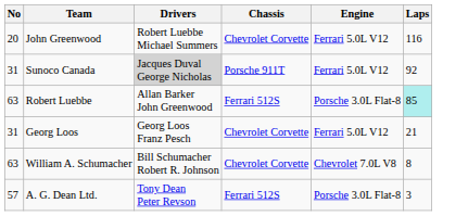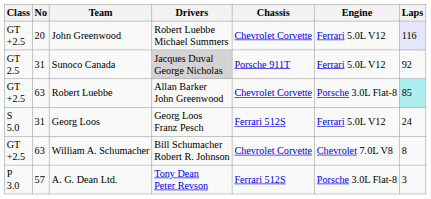 <table class="wikitable" style="font-size: 95%;">
 <tr>
+<th>Class</th>
 <th>No</th>
 <th>Team</th>
 <th>Drivers</th>
 <th>Chassis</th>
 <th>Engine</th>
 <th>Laps</th>
 </tr>
 <tr>
+<td>GT<br>+2.5</td>
 <td>20</td>
 <td> John Greenwood</td>
 <td> Robert Luebbe<br> Michael Summers</td>
 <td><a href='#'>Chevrolet Corvette</a></td>
 <td><a href='#'>Ferrari</a> 5.0L V12</td>
-<td>116</td>
+<td style="background: lavender;">116</td>
 </tr>
 <tr>
+<td>GT<br>2.5</td>
 <td>31</td>
 <td> Sunoco Canada</td>
 <td style="background: lightgrey;"> Jacques Duval<br> George Nicholas</td>
 <td><a href='#'>Porsche 911T</a></td>
 <td><a href='#'>Ferrari</a> 5.0L V12</td>
 <td>92</td>
 </tr>
 <tr>
+<td>GT<br>+2.5</td>
 <td>63</td>
 <td> Robert Luebbe</td>
 <td> Allan Barker<br> John Greenwood</td>
-<td><a href='#'>Ferrari 512S</a></td>
+<td><a href='#'>Chevrolet Corvette</a></td>
 <td><a href='#'>Porsche</a> 3.0L Flat-8</td>
 <td style="background: paleturquoise;">85</td>
 </tr>
 <tr>
+<td>S<br>5.0</td>
 <td>31</td>
 <td> Georg Loos</td>
 <td> Georg Loos<br> Franz Pesch</td>
-<td><a href='#'>Chevrolet Corvette</a></td>
+<td><a href='#'>Ferrari 512S</a></td>
 <td><a href='#'>Ferrari</a> 5.0L V12</td>
-<td>21</td>
+<td>24</td>
 </tr>
 <tr>
+<td>GT<br>+2.5</td>
 <td>63</td>
 <td> William A. Schumacher</td>
 <td> Bill Schumacher<br> Robert R. Johnson</td>
 <td><a href='#'>Chevrolet Corvette</a></td>
 <td><a href='#'>Chevrolet</a> 7.0L V8</td>
 <td>8</td>
 </tr>
 <tr>
+<td>P<br>3.0</td>
 <td>57</td>
 <td> A. G. Dean Ltd.</td>
 <td> <a href='#'>Tony Dean</a><br> <a href='#'>Peter Revson</a></td>
 <td><a href='#'>Ferrari 512S</a></td>
 <td><a href='#'>Porsche</a> 3.0L Flat-8</td>
 <td>3</td>
 </tr>
 </table>
